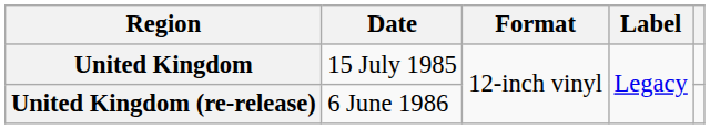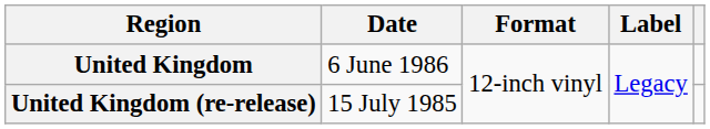 <table class="wikitable plainrowheaders">
 <tr>
 <th scope="col">Region</th>
 <th scope="col">Date</th>
 <th scope="col">Format</th>
 <th scope="col">Label</th>
 <th scope="col"></th>
 </tr>
 <tr>
 <th scope="row">United Kingdom</th>
-<td>15 July 1985</td>
+<td>6 June 1986</td>
 <td rowspan="2">12-inch vinyl</td>
 <td rowspan="2"><a href='#'>Legacy</a></td>
 <td></td>
 </tr>
 <tr>
 <th scope="row">United Kingdom (re-release)</th>
-<td>6 June 1986</td>
+<td>15 July 1985</td>
 <td></td>
 </tr>
 </table>
